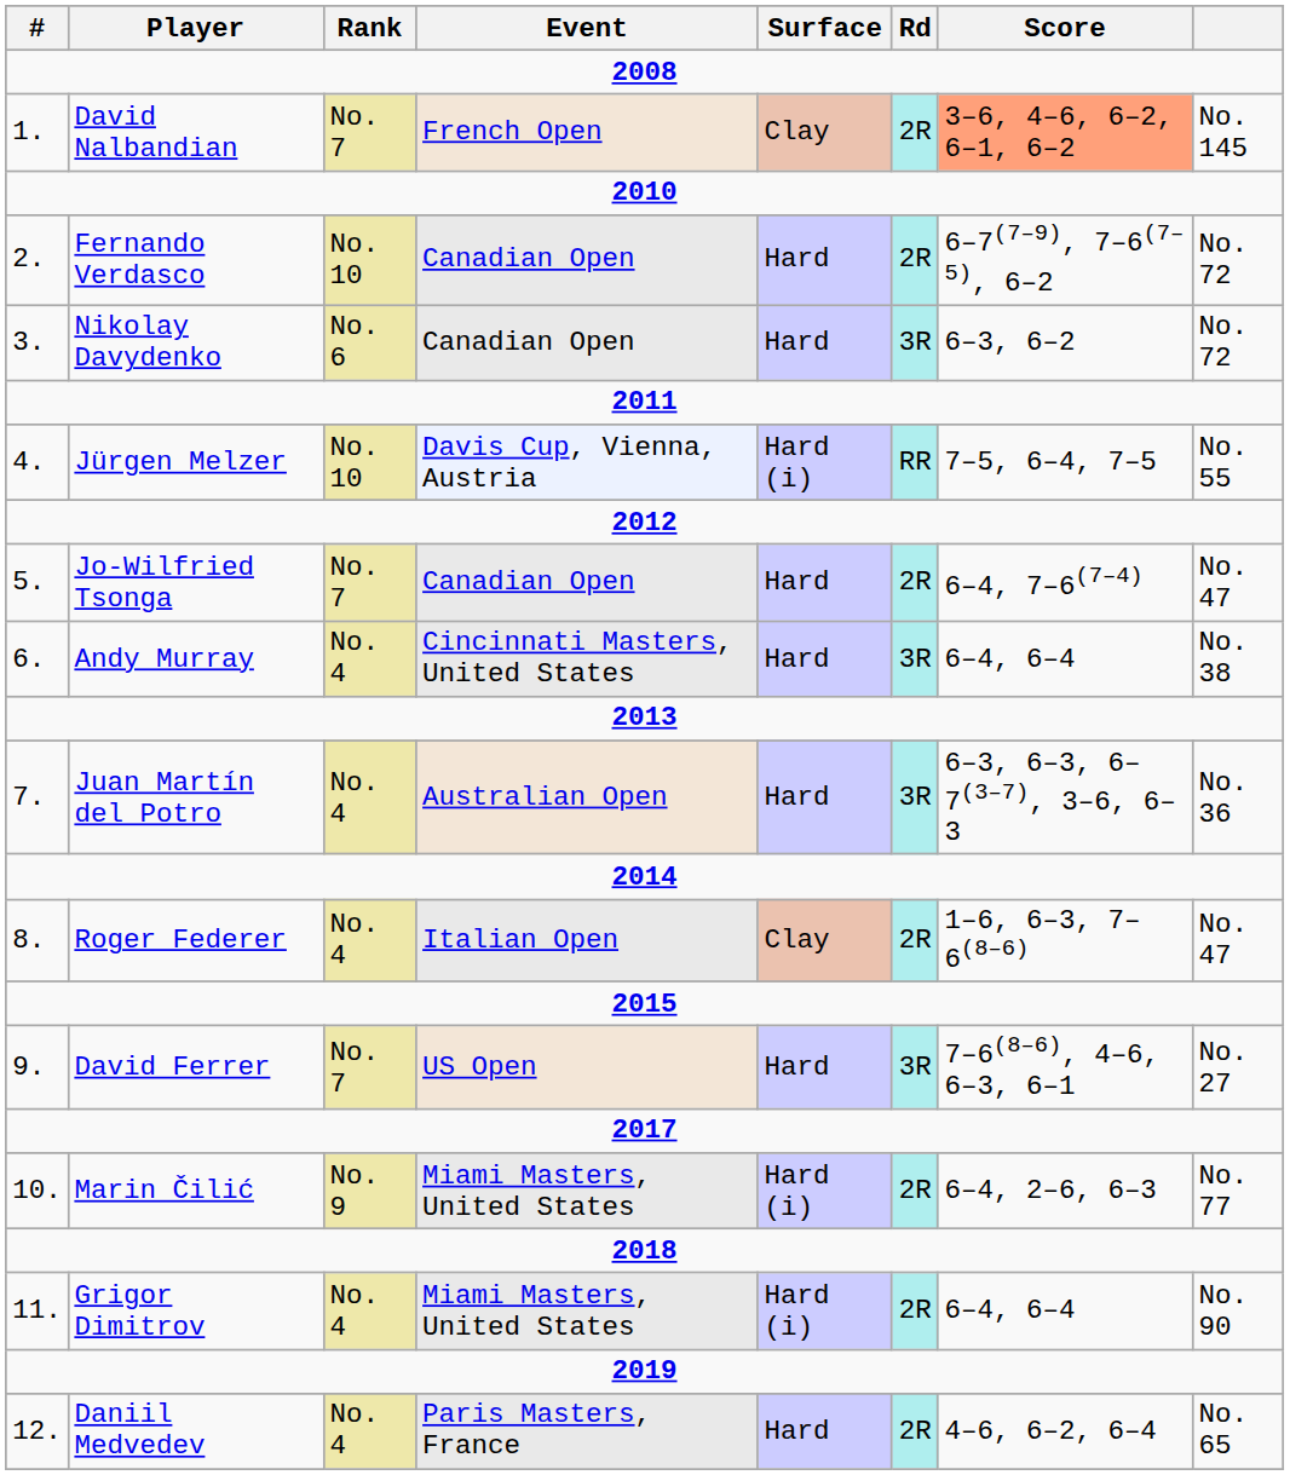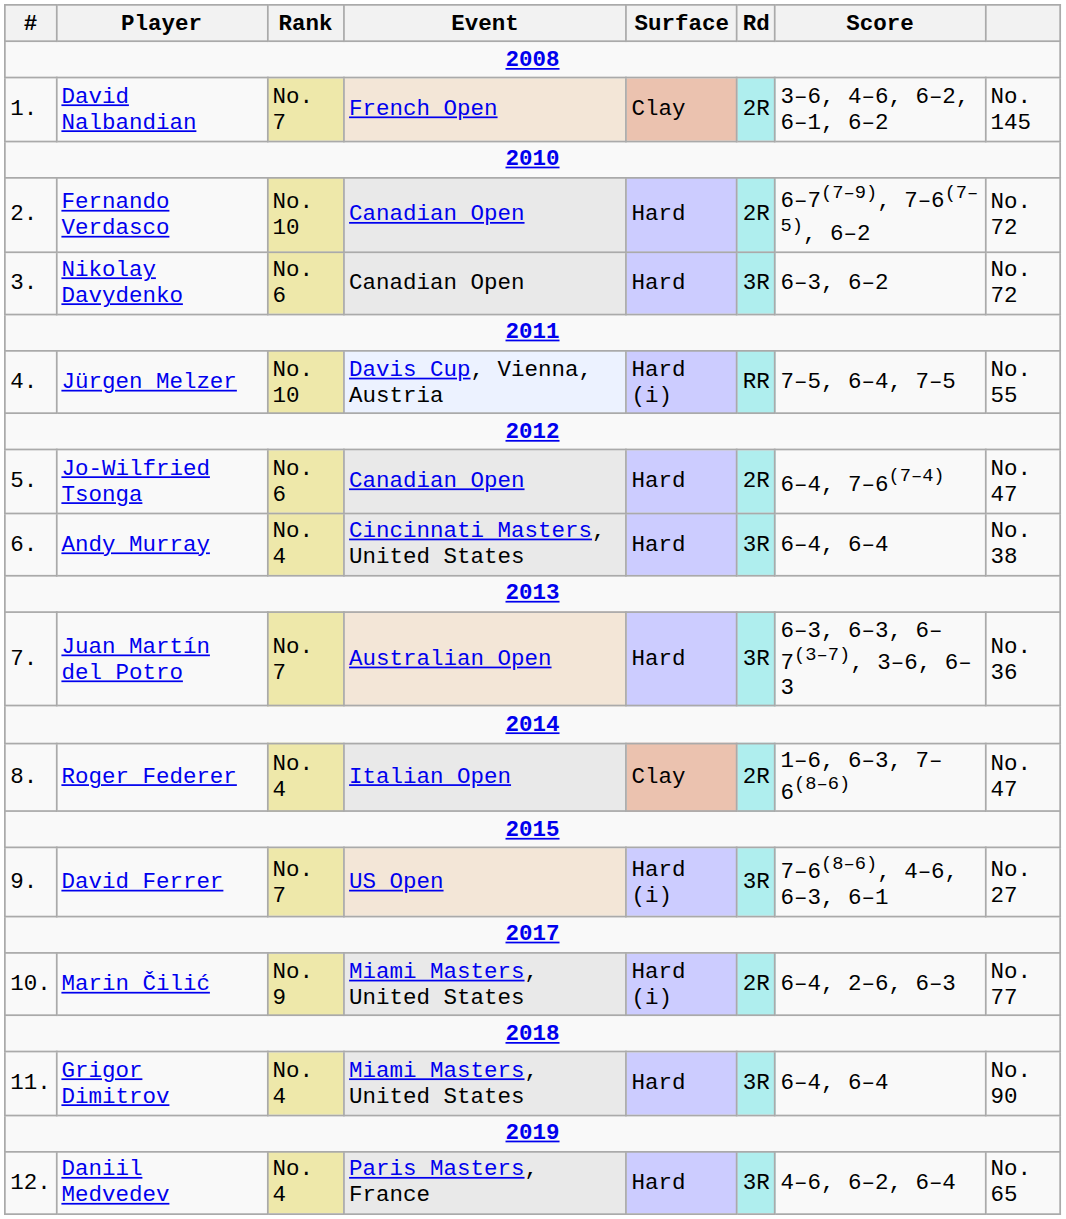 <table class="wikitable sortable">
 <tr>
 <th>#</th>
 <th>Player</th>
 <th>Rank</th>
 <th>Event</th>
 <th>Surface</th>
 <th>Rd</th>
 <th>Score</th>
 <th></th>
 </tr>
 <tr>
 <td colspan=8 style=text-align:center><strong><a href='#'>2008</a></strong></td>
 </tr>
 <tr>
 <td>1.</td>
 <td> <a href='#'>David Nalbandian</a></td>
 <td bgcolor=EEE8AA>No. 7</td>
 <td bgcolor=F3E6D7><a href='#'>French Open</a></td>
 <td style="background:#ebc2af;">Clay</td>
 <td bgcolor=afeeee>2R</td>
-<td style="background: lightsalmon;">3–6, 4–6, 6–2, 6–1, 6–2</td>
+<td>3–6, 4–6, 6–2, 6–1, 6–2</td>
 <td>No. 145</td>
 </tr>
 <tr>
 <td colspan=8 style=text-align:center><strong><a href='#'>2010</a></strong></td>
 </tr>
 <tr>
 <td>2.</td>
 <td> <a href='#'>Fernando Verdasco</a></td>
 <td bgcolor=EEE8AA>No. 10</td>
 <td bgcolor=E9E9E9><a href='#'>Canadian Open</a></td>
 <td style="background:#ccf;">Hard</td>
 <td bgcolor=afeeee>2R</td>
 <td>6–7<sup>(7–9)</sup>, 7–6<sup>(7–5)</sup>, 6–2</td>
 <td>No. 72</td>
 </tr>
 <tr>
 <td>3.</td>
 <td> <a href='#'>Nikolay Davydenko</a></td>
 <td bgcolor=EEE8AA>No. 6</td>
 <td bgcolor=E9E9E9>Canadian Open</td>
 <td style="background:#ccf;">Hard</td>
 <td bgcolor=afeeee>3R</td>
 <td>6–3, 6–2</td>
 <td>No. 72</td>
 </tr>
 <tr>
 <td colspan=8 style=text-align:center><strong><a href='#'>2011</a></strong></td>
 </tr>
 <tr>
 <td>4.</td>
 <td> <a href='#'>Jürgen Melzer</a></td>
 <td bgcolor=EEE8AA>No. 10</td>
 <td bgcolor=ecf2ff><a href='#'>Davis Cup</a>, Vienna, Austria</td>
 <td style="background:#ccf;">Hard (i)</td>
 <td bgcolor=afeeee>RR</td>
 <td>7–5, 6–4, 7–5</td>
 <td>No. 55</td>
 </tr>
 <tr>
 <td colspan=8 style=text-align:center><strong><a href='#'>2012</a></strong></td>
 </tr>
 <tr>
 <td>5.</td>
 <td> <a href='#'>Jo-Wilfried Tsonga</a></td>
-<td bgcolor=EEE8AA>No. 7</td>
+<td bgcolor=EEE8AA>No. 6</td>
 <td bgcolor=E9E9E9><a href='#'>Canadian Open</a></td>
 <td style="background:#ccf;">Hard</td>
 <td bgcolor=afeeee>2R</td>
 <td>6–4, 7–6<sup>(7–4)</sup></td>
 <td>No. 47</td>
 </tr>
 <tr>
 <td>6.</td>
 <td> <a href='#'>Andy Murray</a></td>
 <td bgcolor=EEE8AA>No. 4</td>
 <td bgcolor=E9E9E9><a href='#'>Cincinnati Masters</a>, United States</td>
 <td style="background:#ccf;">Hard</td>
 <td bgcolor=afeeee>3R</td>
 <td>6–4, 6–4</td>
 <td>No. 38</td>
 </tr>
 <tr>
 <td colspan=8 style=text-align:center><strong><a href='#'>2013</a></strong></td>
 </tr>
 <tr>
 <td>7.</td>
 <td> <a href='#'>Juan Martín del Potro</a></td>
-<td bgcolor=EEE8AA>No. 4</td>
+<td bgcolor=EEE8AA>No. 7</td>
 <td bgcolor=F3E6D7><a href='#'>Australian Open</a></td>
 <td style="background:#ccf;">Hard</td>
 <td bgcolor=afeeee>3R</td>
 <td>6–3, 6–3, 6–7<sup>(3–7)</sup>, 3–6, 6–3</td>
 <td>No. 36</td>
 </tr>
 <tr>
 <td colspan=8 style=text-align:center><strong><a href='#'>2014</a></strong></td>
 </tr>
 <tr>
 <td>8.</td>
 <td> <a href='#'>Roger Federer</a></td>
 <td bgcolor=EEE8AA>No. 4</td>
 <td bgcolor=E9E9E9><a href='#'>Italian Open</a></td>
 <td style="background:#ebc2af;">Clay</td>
 <td bgcolor=afeeee>2R</td>
 <td>1–6, 6–3, 7–6<sup>(8–6)</sup></td>
 <td>No. 47</td>
 </tr>
 <tr>
 <td colspan=8 style=text-align:center><strong><a href='#'>2015</a></strong></td>
 </tr>
 <tr>
 <td>9.</td>
 <td> <a href='#'>David Ferrer</a></td>
 <td bgcolor=EEE8AA>No. 7</td>
 <td bgcolor=F3E6D7><a href='#'>US Open</a></td>
-<td style="background:#ccf;">Hard</td>
+<td style="background:#ccf;">Hard (i)</td>
 <td bgcolor=afeeee>3R</td>
 <td>7–6<sup>(8–6)</sup>, 4–6, 6–3, 6–1</td>
 <td>No. 27</td>
 </tr>
 <tr>
 <td colspan=8 style=text-align:center><strong><a href='#'>2017</a></strong></td>
 </tr>
 <tr>
 <td>10.</td>
 <td> <a href='#'>Marin Čilić</a></td>
 <td bgcolor=EEE8AA>No. 9</td>
 <td bgcolor=e9e9e9><a href='#'>Miami Masters</a>, United States</td>
 <td bgcolor=CCCCFF>Hard (i)</td>
 <td bgcolor=afeeee>2R</td>
 <td>6–4, 2–6, 6–3</td>
 <td>No. 77</td>
 </tr>
 <tr>
 <td colspan=8 style=text-align:center><strong><a href='#'>2018</a></strong></td>
 </tr>
 <tr>
 <td>11.</td>
 <td> <a href='#'>Grigor Dimitrov</a></td>
 <td bgcolor=EEE8AA>No. 4</td>
 <td bgcolor=e9e9e9><a href='#'>Miami Masters</a>, United States</td>
-<td bgcolor=CCCCFF>Hard (i)</td>
-<td bgcolor=afeeee>2R</td>
+<td bgcolor=CCCCFF>Hard</td>
+<td bgcolor=afeeee>3R</td>
 <td>6–4, 6–4</td>
 <td>No. 90</td>
 </tr>
 <tr>
 <td colspan=8 style=text-align:center><strong><a href='#'>2019</a></strong></td>
 </tr>
 <tr>
 <td>12.</td>
 <td> <a href='#'>Daniil Medvedev</a></td>
 <td bgcolor=EEE8AA>No. 4</td>
 <td bgcolor=e9e9e9><a href='#'>Paris Masters</a>, France</td>
 <td bgcolor=CCCCFF>Hard</td>
-<td bgcolor=afeeee>2R</td>
+<td bgcolor=afeeee>3R</td>
 <td>4–6, 6–2, 6–4</td>
 <td>No. 65</td>
 </tr>
 </table>
